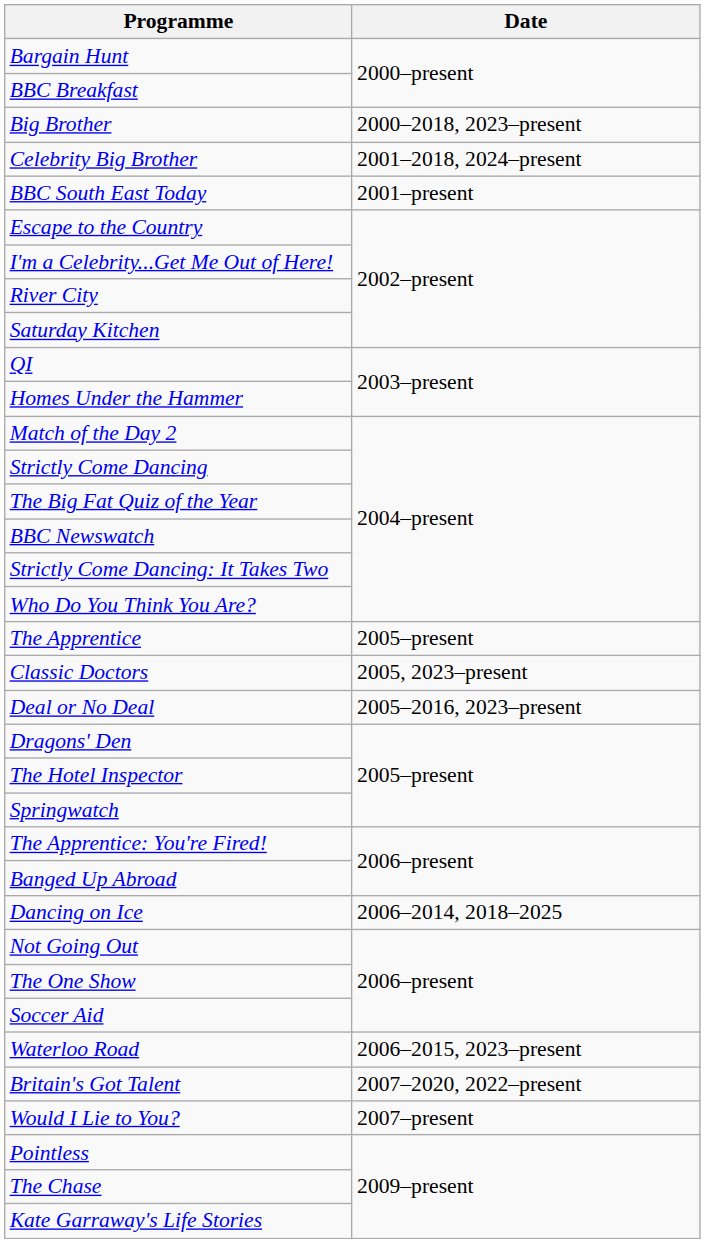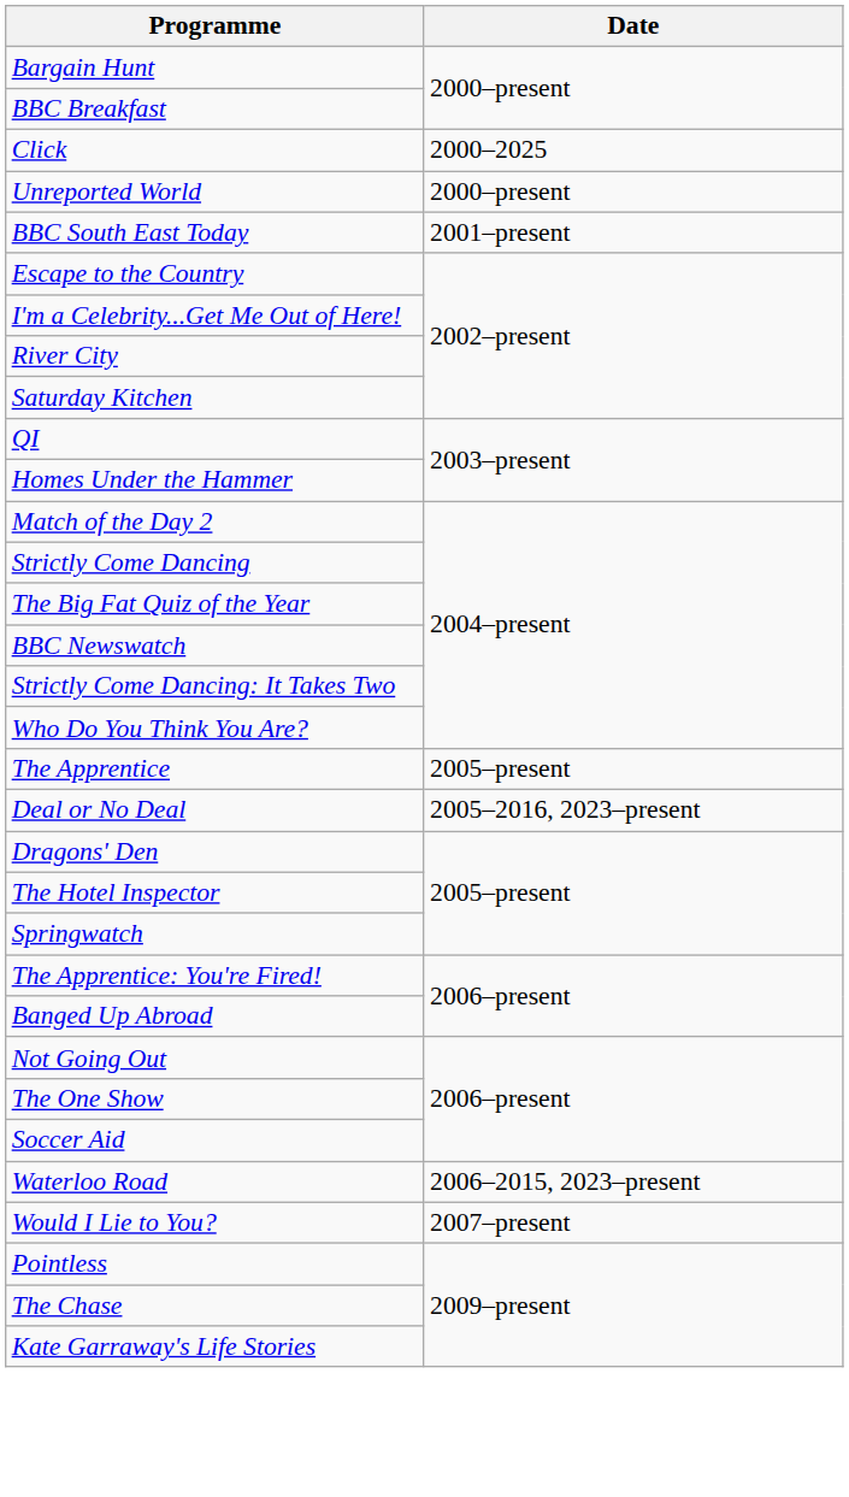 <table class="wikitable">
 <tr>
 <th width=250>Programme</th>
 <th width=250>Date</th>
 </tr>
 <tr>
 <td><em><a href='#'>Bargain Hunt</a></em></td>
 <td rowspan="2">2000–present</td>
 </tr>
 <tr>
 <td><em><a href='#'>BBC Breakfast</a></em></td>
 </tr>
 <tr>
-<td><em><a href='#'>Big Brother</a></em></td>
-<td>2000–2018, 2023–present</td>
+<td><em><a href='#'>Click</a></em></td>
+<td>2000–2025</td>
 </tr>
 <tr>
-<td><em><a href='#'>Celebrity Big Brother</a></em></td>
-<td>2001–2018, 2024–present</td>
+<td><em><a href='#'>Unreported World</a></em></td>
+<td>2000–present</td>
 </tr>
 <tr>
 <td><em><a href='#'>BBC South East Today</a></em></td>
 <td>2001–present</td>
 </tr>
 <tr>
 <td><em><a href='#'>Escape to the Country</a></em></td>
 <td rowspan="4">2002–present</td>
 </tr>
 <tr>
 <td><em><a href='#'>I'm a Celebrity...Get Me Out of Here!</a></em></td>
 </tr>
 <tr>
 <td><em><a href='#'>River City</a></em></td>
 </tr>
 <tr>
 <td><em><a href='#'>Saturday Kitchen</a></em></td>
 </tr>
 <tr>
 <td><em><a href='#'>QI</a></em></td>
 <td rowspan="2">2003–present</td>
 </tr>
 <tr>
 <td><em><a href='#'>Homes Under the Hammer</a></em></td>
 </tr>
 <tr>
 <td><em><a href='#'>Match of the Day 2</a></em></td>
 <td rowspan="6">2004–present</td>
 </tr>
 <tr>
 <td><em><a href='#'>Strictly Come Dancing</a></em></td>
 </tr>
 <tr>
 <td><em><a href='#'>The Big Fat Quiz of the Year</a></em></td>
 </tr>
 <tr>
 <td><em><a href='#'>BBC Newswatch</a></em></td>
 </tr>
 <tr>
 <td><em><a href='#'>Strictly Come Dancing: It Takes Two</a></em></td>
 </tr>
 <tr>
 <td><em><a href='#'>Who Do You Think You Are?</a></em></td>
 </tr>
 <tr>
 <td><em><a href='#'>The Apprentice</a></em></td>
 <td>2005–present</td>
 </tr>
 <tr>
-<td><em><a href='#'>Classic Doctors</a></em></td>
-<td>2005, 2023–present</td>
-</tr>
-<tr>
 <td><em><a href='#'>Deal or No Deal</a></em></td>
 <td>2005–2016, 2023–present</td>
 </tr>
 <tr>
 <td><em><a href='#'>Dragons' Den</a></em></td>
 <td rowspan="3">2005–present</td>
 </tr>
 <tr>
 <td><em><a href='#'>The Hotel Inspector</a></em></td>
 </tr>
 <tr>
 <td><em><a href='#'>Springwatch</a></em></td>
 </tr>
 <tr>
 <td><em><a href='#'>The Apprentice: You're Fired!</a></em></td>
 <td rowspan="2">2006–present</td>
 </tr>
 <tr>
 <td><em><a href='#'>Banged Up Abroad</a></em></td>
 </tr>
 <tr>
-<td><em><a href='#'>Dancing on Ice</a></em></td>
-<td>2006–2014, 2018–2025</td>
-</tr>
-<tr>
 <td><em><a href='#'>Not Going Out</a></em></td>
 <td rowspan="3">2006–present</td>
 </tr>
 <tr>
 <td><em><a href='#'>The One Show</a></em></td>
 </tr>
 <tr>
 <td><em><a href='#'>Soccer Aid</a></em></td>
 </tr>
 <tr>
 <td><em><a href='#'>Waterloo Road</a></em></td>
 <td>2006–2015, 2023–present</td>
-</tr>
-<tr>
-<td><em><a href='#'>Britain's Got Talent</a></em></td>
-<td>2007–2020, 2022–present</td>
 </tr>
 <tr>
 <td><em><a href='#'>Would I Lie to You?</a></em></td>
 <td>2007–present</td>
 </tr>
 <tr>
 <td><em><a href='#'>Pointless</a></em></td>
 <td rowspan="3">2009–present</td>
 </tr>
 <tr>
 <td><em><a href='#'>The Chase</a></em></td>
 </tr>
 <tr>
 <td><em><a href='#'>Kate Garraway's Life Stories</a></em></td>
 </tr>
 </table>
